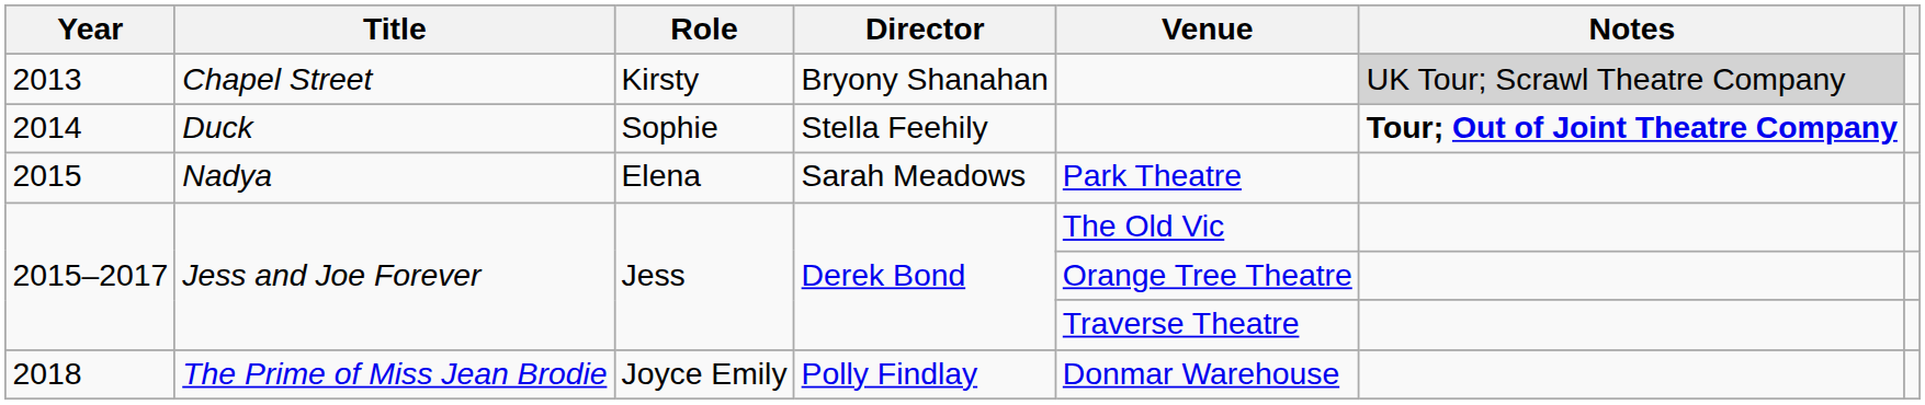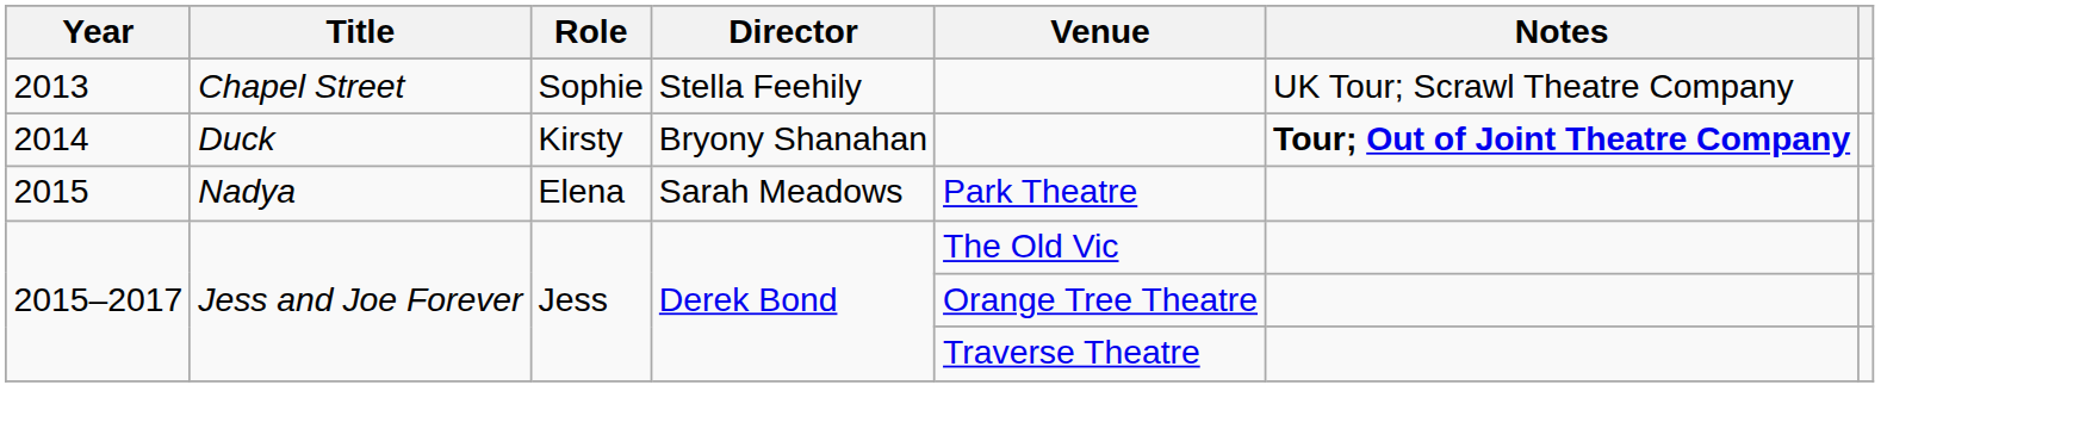 <table class="wikitable" border="1">
 <tr>
 <th>Year</th>
 <th>Title</th>
 <th>Role</th>
 <th>Director</th>
 <th>Venue</th>
 <th>Notes</th>
 <th></th>
 </tr>
 <tr>
 <td>2013</td>
 <td><em>Chapel Street</em></td>
-<td>Kirsty</td>
-<td>Bryony Shanahan</td>
+<td>Sophie</td>
+<td>Stella Feehily</td>
 <td></td>
-<td style="background: lightgrey;">UK Tour; Scrawl Theatre Company</td>
+<td>UK Tour; Scrawl Theatre Company</td>
 <td></td>
 </tr>
 <tr>
 <td>2014</td>
 <td><em>Duck</em></td>
-<td>Sophie</td>
-<td>Stella Feehily</td>
+<td>Kirsty</td>
+<td>Bryony Shanahan</td>
 <td></td>
 <td><strong>Tour; <a href='#'>Out of Joint Theatre Company</a></strong></td>
 <td></td>
 </tr>
 <tr>
 <td>2015</td>
 <td><em>Nadya</em></td>
 <td>Elena</td>
 <td>Sarah Meadows</td>
 <td><a href='#'>Park Theatre</a></td>
 <td></td>
 <td></td>
 </tr>
 <tr>
 <td rowspan="3">2015–2017</td>
 <td rowspan="3"><em>Jess and Joe Forever</em></td>
 <td rowspan="3">Jess</td>
 <td rowspan="3"><a href='#'>Derek Bond</a></td>
 <td><a href='#'>The Old Vic</a></td>
 <td></td>
 <td></td>
 </tr>
 <tr>
 <td><a href='#'>Orange Tree Theatre</a></td>
 <td></td>
 <td></td>
 </tr>
 <tr>
 <td><a href='#'>Traverse Theatre</a></td>
 <td></td>
 <td></td>
 </tr>
-<tr>
-<td>2018</td>
-<td><em><a href='#'>The Prime of Miss Jean Brodie</a></em></td>
-<td>Joyce Emily</td>
-<td><a href='#'>Polly Findlay</a></td>
-<td><a href='#'>Donmar Warehouse</a></td>
-<td></td>
-<td></td>
-</tr>
 </table>
